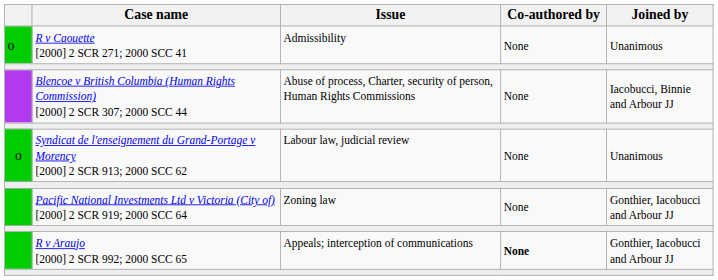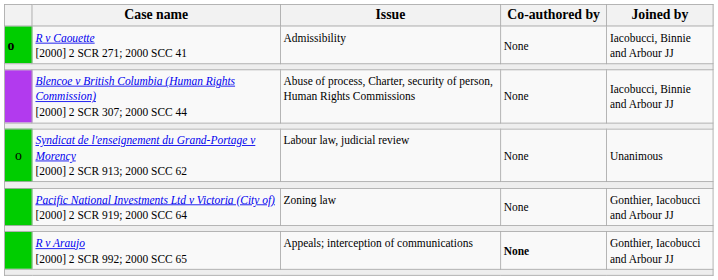 <table class="wikitable" width=825>
 <tr bgcolor="#CCCCCC">
 <th width=25px></th>
 <th width=35%>Case name</th>
 <th>Issue</th>
 <th width=15%>Co-authored by</th>
 <th width=15%>Joined by</th>
 </tr>
 <tr>
-<td bgcolor="#00cd00">o</td>
+<td bgcolor="#00cd00"><strong>o</strong></td>
 <td align=left valign=top><small><em><a href='#'>R v Caouette</a></em><br> [2000] 2 SCR 271; 2000 SCC 41 </small></td>
 <td valign=top><small>Admissibility</small></td>
 <td><small> None</small></td>
-<td><small> Unanimous</small></td>
+<td><small>Iacobucci, Binnie and Arbour JJ</small></td>
 </tr>
 <tr>
 <td bgcolor=#EEEEEE colspan=5 valign=top><small></small></td>
 </tr>
 <tr>
 <td bgcolor="#B23AEE"></td>
 <td align=left valign=top><small><em><a href='#'>Blencoe v British Columbia (Human Rights Commission)</a></em><br> [2000] 2 SCR 307; 2000 SCC 44 </small></td>
 <td valign=top><small>Abuse of process, Charter, security of person, Human Rights Commissions</small></td>
 <td><small> None</small></td>
 <td><small>Iacobucci, Binnie and Arbour JJ</small></td>
 </tr>
 <tr>
 <td bgcolor=#EEEEEE colspan=5 valign=top><small></small></td>
 </tr>
 <tr>
 <td align=center bgcolor="#00cd00">o</td>
 <td align=left valign=top><small><em><a href='#'>Syndicat de l'enseignement du Grand-Portage v Morency</a></em><br> [2000] 2 SCR 913; 2000 SCC 62 </small></td>
 <td valign=top><small>Labour law, judicial review</small></td>
 <td><small> None</small></td>
 <td><small> Unanimous</small></td>
 </tr>
 <tr>
 <td bgcolor=#EEEEEE colspan=5 valign=top><small></small></td>
 </tr>
 <tr>
 <td bgcolor="#00cd00"></td>
 <td align=left valign=top><small><em><a href='#'>Pacific National Investments Ltd v Victoria (City of)</a></em><br> [2000] 2 SCR 919; 2000 SCC 64 </small></td>
 <td valign=top><small>Zoning law</small></td>
 <td><small> None</small></td>
 <td><small> Gonthier, Iacobucci and Arbour JJ</small></td>
 </tr>
 <tr>
 <td bgcolor=#EEEEEE colspan=5 valign=top><small></small></td>
 </tr>
 <tr>
 <td bgcolor="#00cd00"></td>
 <td align=left valign=top><small><em><a href='#'>R v Araujo</a></em><br> [2000] 2 SCR 992; 2000 SCC 65 </small></td>
 <td valign=top><small>Appeals; interception of communications</small></td>
 <td><strong><small> None</small></strong></td>
 <td><small> Gonthier, Iacobucci and Arbour JJ</small></td>
 </tr>
 <tr>
 <td bgcolor=#EEEEEE colspan=5 valign=top><small></small></td>
 </tr>
 </table>
